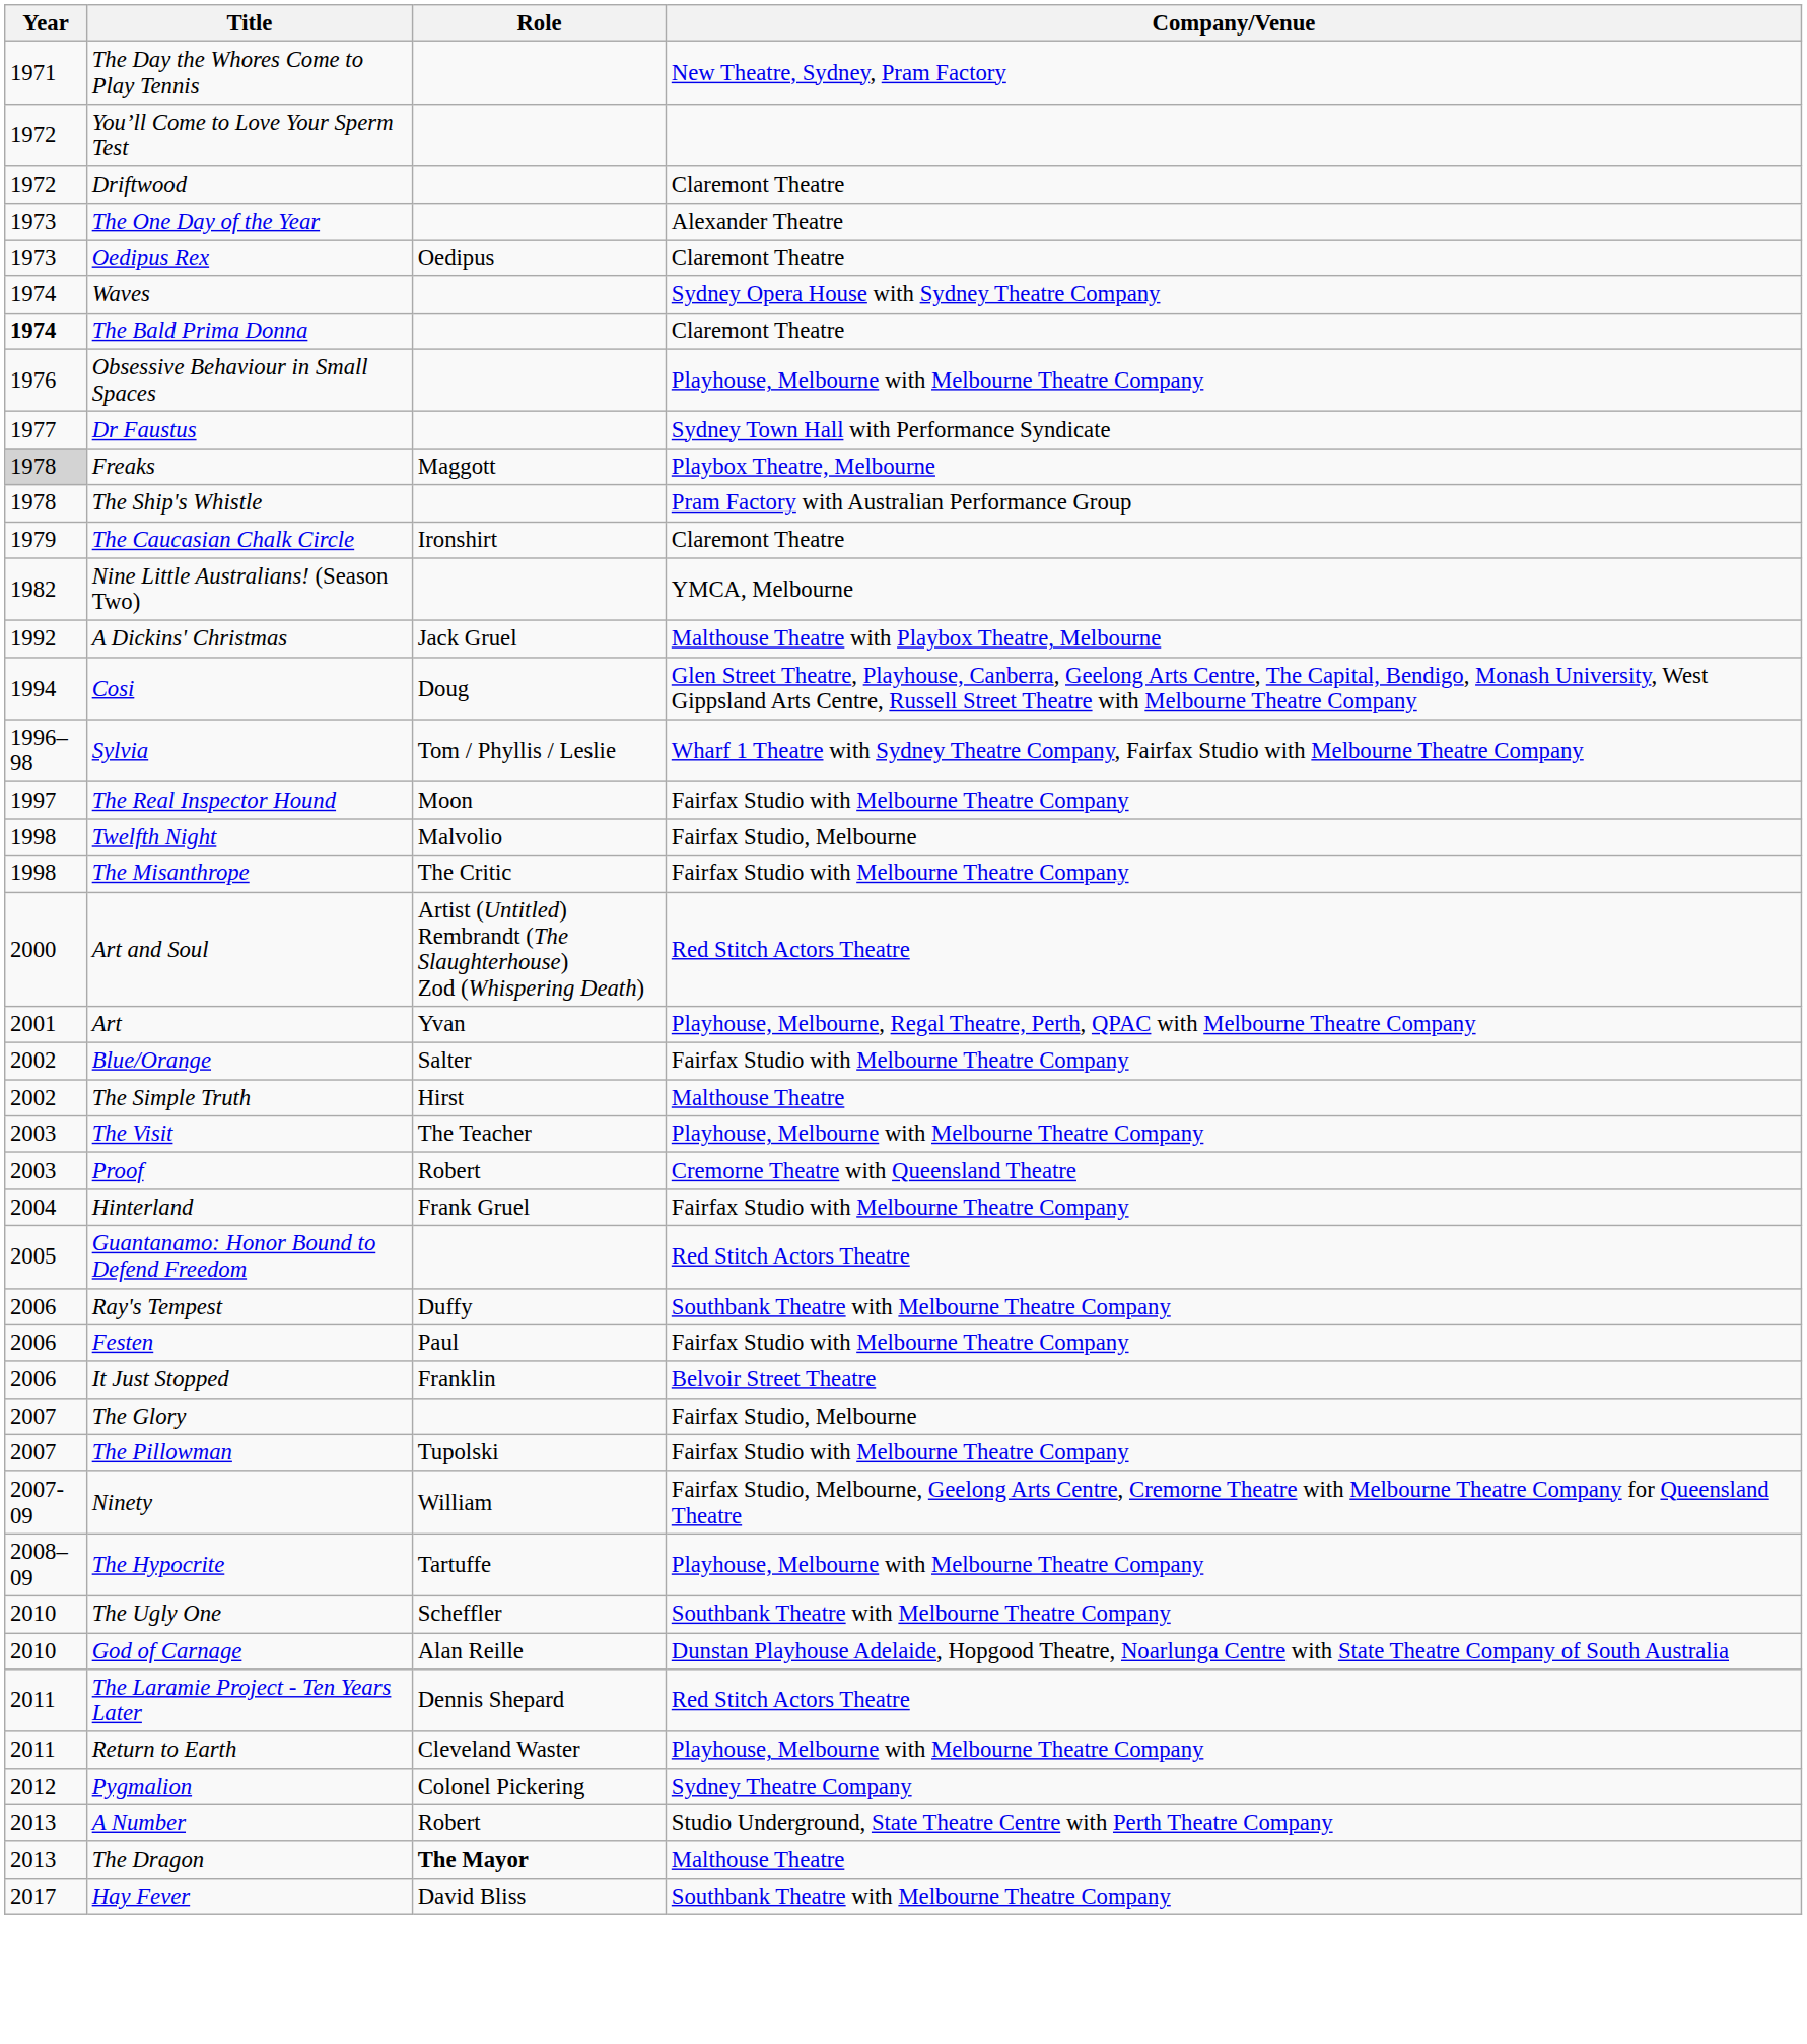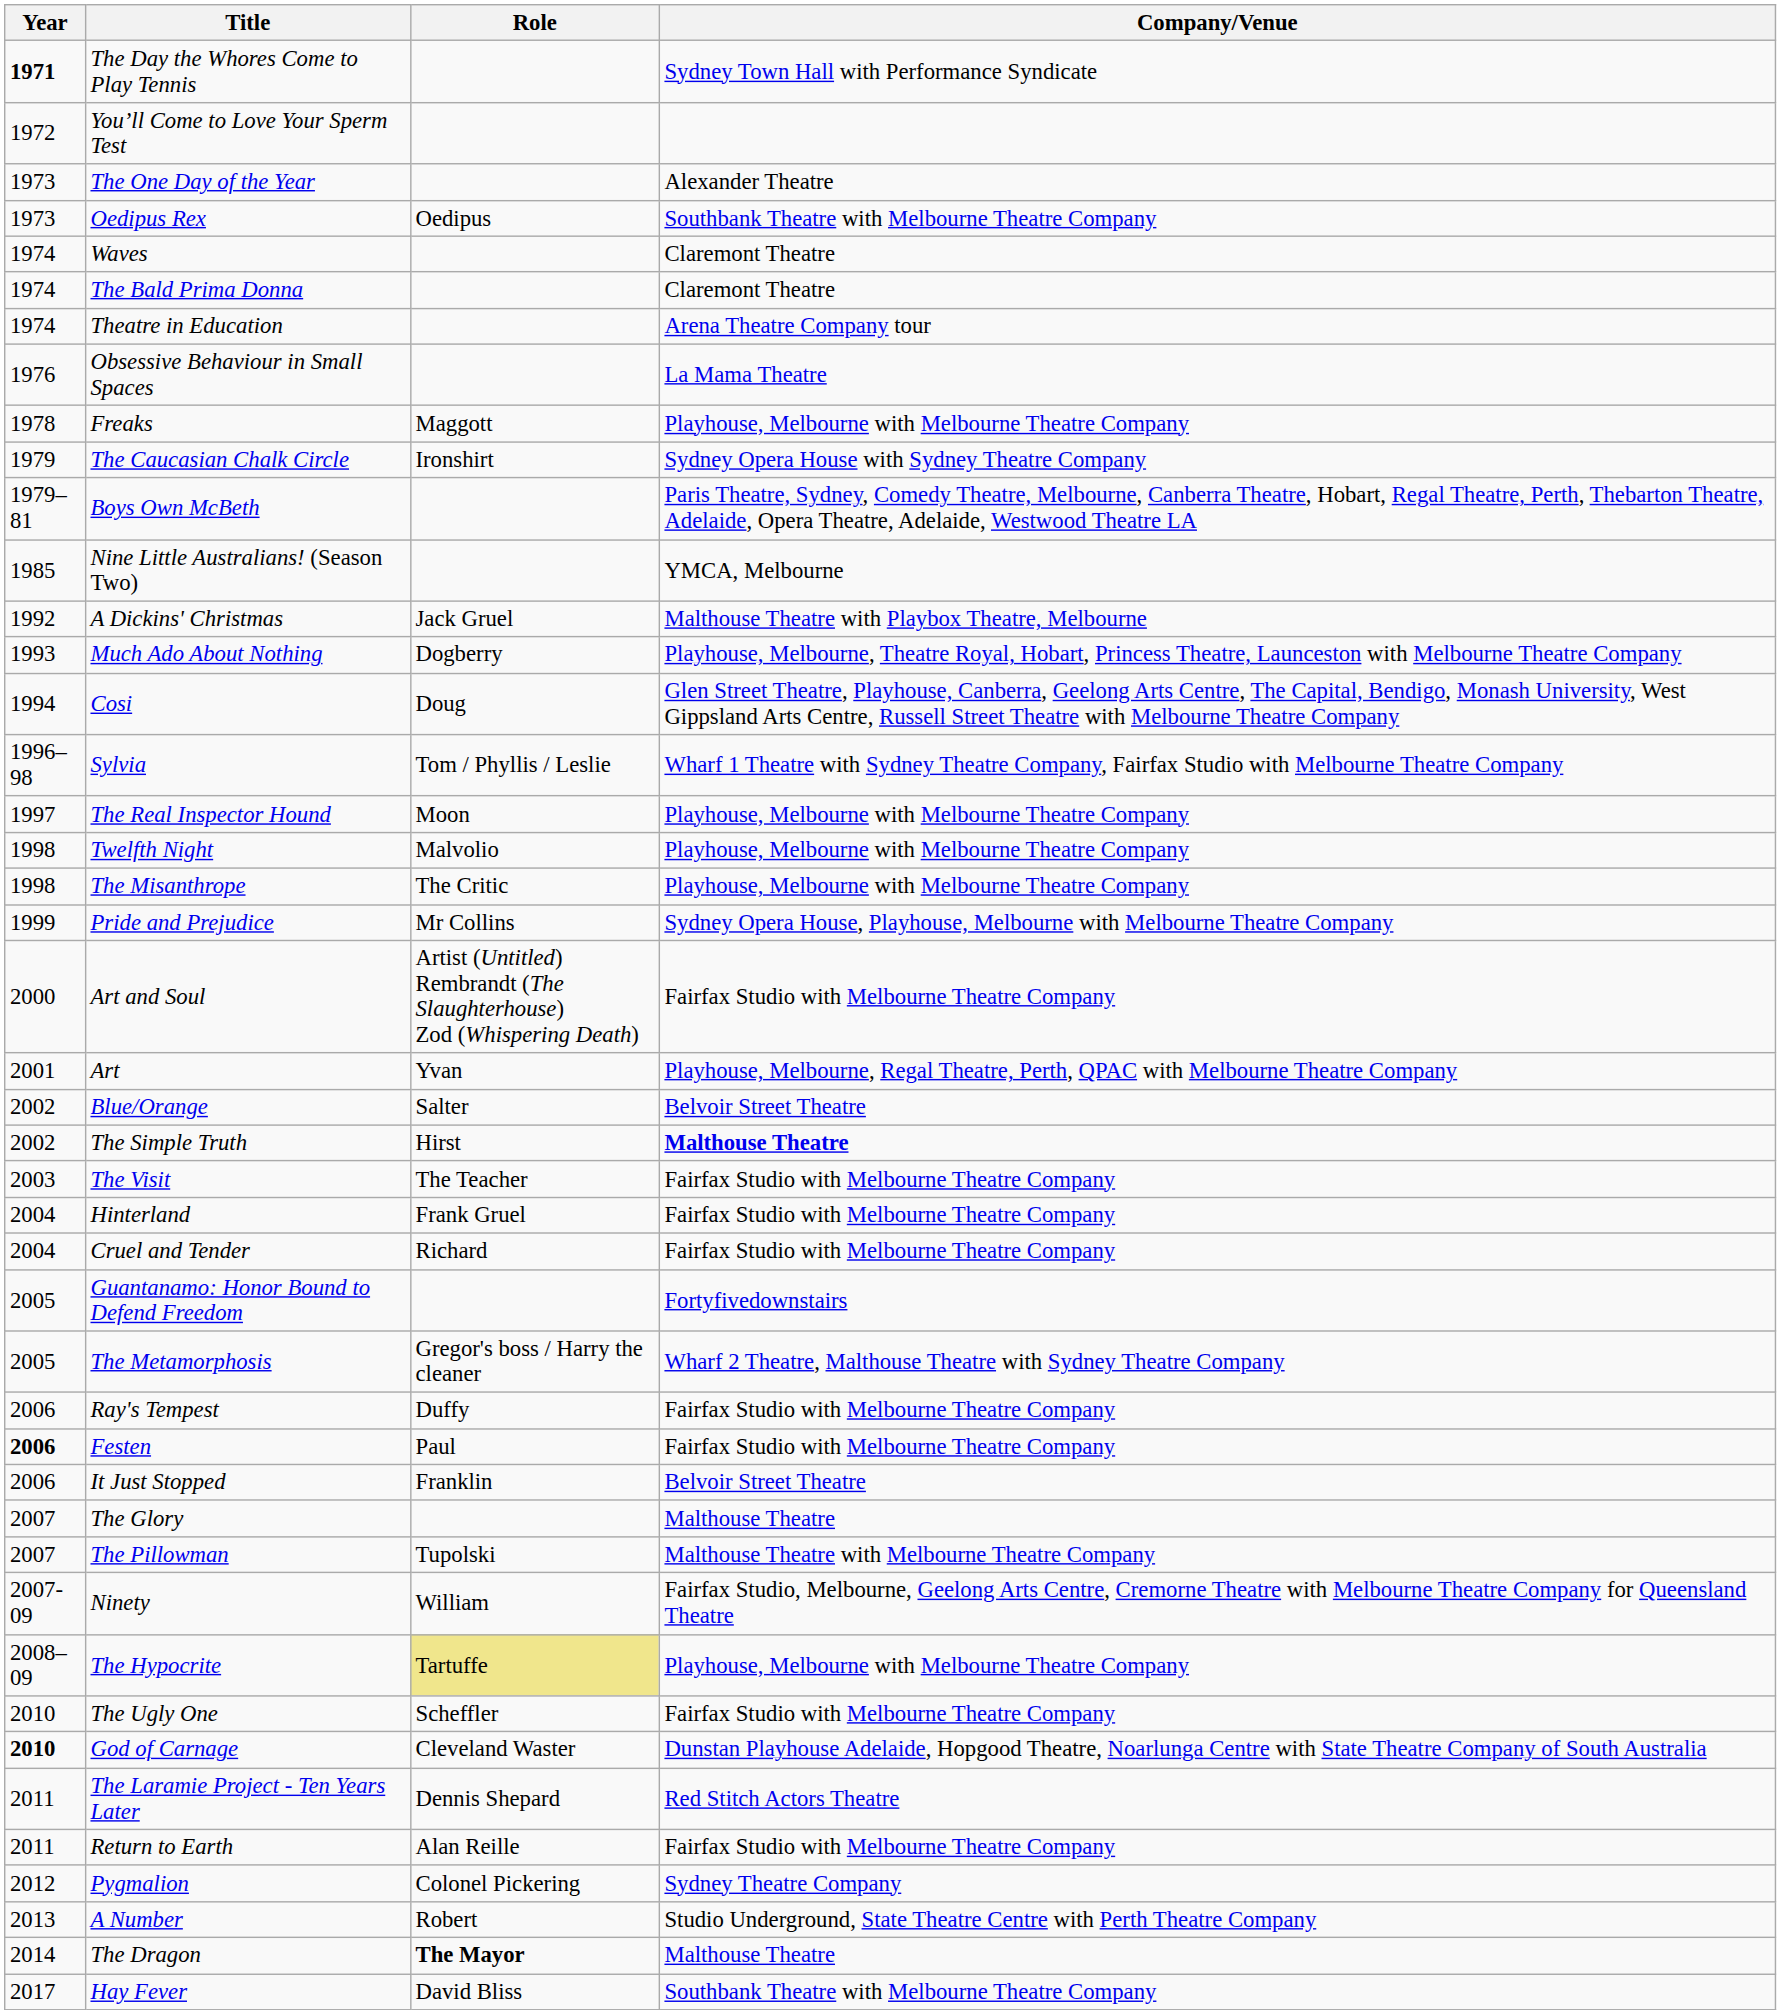 <table class="wikitable">
 <tr>
 <th>Year</th>
 <th>Title</th>
 <th>Role</th>
 <th>Company/Venue</th>
 </tr>
 <tr>
-<td>1971</td>
+<td><strong>1971</strong></td>
 <td><em>The Day the Whores Come to Play Tennis</em></td>
 <td></td>
-<td><a href='#'>New Theatre, Sydney</a>, <a href='#'>Pram Factory</a></td>
+<td><a href='#'>Sydney Town Hall</a> with Performance Syndicate</td>
 </tr>
 <tr>
 <td>1972</td>
 <td><em>You’ll Come to Love Your Sperm Test</em></td>
 <td></td>
 <td></td>
-</tr>
-<tr>
-<td>1972</td>
-<td><em>Driftwood</em></td>
-<td></td>
-<td>Claremont Theatre</td>
 </tr>
 <tr>
 <td>1973</td>
 <td><em><a href='#'>The One Day of the Year</a></em></td>
 <td></td>
 <td>Alexander Theatre</td>
 </tr>
 <tr>
 <td>1973</td>
 <td><em><a href='#'>Oedipus Rex</a></em></td>
 <td>Oedipus</td>
-<td>Claremont Theatre</td>
+<td><a href='#'>Southbank Theatre</a> with <a href='#'>Melbourne Theatre Company</a></td>
 </tr>
 <tr>
 <td>1974</td>
 <td><em>Waves</em></td>
 <td></td>
-<td><a href='#'>Sydney Opera House</a> with <a href='#'>Sydney Theatre Company</a></td>
+<td>Claremont Theatre</td>
 </tr>
 <tr>
-<td><strong>1974</strong></td>
+<td>1974</td>
 <td><em><a href='#'>The Bald Prima Donna</a></em></td>
 <td></td>
 <td>Claremont Theatre</td>
 </tr>
 <tr>
+<td>1974</td>
+<td><em>Theatre in Education</em></td>
+<td></td>
+<td><a href='#'>Arena Theatre Company</a> tour</td>
+</tr>
+<tr>
 <td>1976</td>
 <td><em>Obsessive Behaviour in Small Spaces</em></td>
 <td></td>
-<td><a href='#'>Playhouse, Melbourne</a> with <a href='#'>Melbourne Theatre Company</a></td>
-</tr>
-<tr>
-<td>1977</td>
-<td><em><a href='#'>Dr Faustus</a></em></td>
-<td></td>
-<td><a href='#'>Sydney Town Hall</a> with Performance Syndicate</td>
-</tr>
-<tr>
-<td style="background: lightgrey;">1978</td>
-<td><em>Freaks</em></td>
-<td>Maggott</td>
-<td><a href='#'>Playbox Theatre, Melbourne</a></td>
+<td><a href='#'>La Mama Theatre</a></td>
 </tr>
 <tr>
 <td>1978</td>
-<td><em>The Ship's Whistle</em></td>
-<td></td>
-<td><a href='#'>Pram Factory</a> with Australian Performance Group</td>
+<td><em>Freaks</em></td>
+<td>Maggott</td>
+<td><a href='#'>Playhouse, Melbourne</a> with <a href='#'>Melbourne Theatre Company</a></td>
 </tr>
 <tr>
 <td>1979</td>
 <td><em><a href='#'>The Caucasian Chalk Circle</a></em></td>
 <td>Ironshirt</td>
-<td>Claremont Theatre</td>
+<td><a href='#'>Sydney Opera House</a> with <a href='#'>Sydney Theatre Company</a></td>
 </tr>
 <tr>
-<td>1982</td>
+<td>1979–81</td>
+<td><em><a href='#'>Boys Own McBeth</a></em></td>
+<td></td>
+<td><a href='#'>Paris Theatre, Sydney</a>, <a href='#'>Comedy Theatre, Melbourne</a>, <a href='#'>Canberra Theatre</a>, Hobart, <a href='#'>Regal Theatre, Perth</a>, <a href='#'>Thebarton Theatre, Adelaide</a>, Opera Theatre, Adelaide, <a href='#'>Westwood Theatre LA</a></td>
+</tr>
+<tr>
+<td>1985</td>
 <td><em>Nine Little Australians!</em> (Season Two)</td>
 <td></td>
 <td>YMCA, Melbourne</td>
 </tr>
 <tr>
 <td>1992</td>
 <td><em>A Dickins' Christmas</em></td>
 <td>Jack Gruel</td>
 <td><a href='#'>Malthouse Theatre</a> with <a href='#'>Playbox Theatre, Melbourne</a></td>
+</tr>
+<tr>
+<td>1993</td>
+<td><em><a href='#'>Much Ado About Nothing</a></em></td>
+<td>Dogberry</td>
+<td><a href='#'>Playhouse, Melbourne</a>, <a href='#'>Theatre Royal, Hobart</a>, <a href='#'>Princess Theatre, Launceston</a> with <a href='#'>Melbourne Theatre Company</a></td>
 </tr>
 <tr>
 <td>1994</td>
 <td><em><a href='#'>Cosi</a></em></td>
 <td>Doug</td>
 <td><a href='#'>Glen Street Theatre</a>, <a href='#'>Playhouse, Canberra</a>, <a href='#'>Geelong Arts Centre</a>, <a href='#'>The Capital, Bendigo</a>, <a href='#'>Monash University</a>, West Gippsland Arts Centre, <a href='#'>Russell Street Theatre</a> with <a href='#'>Melbourne Theatre Company</a></td>
 </tr>
 <tr>
 <td>1996–98</td>
 <td><em><a href='#'>Sylvia</a></em></td>
 <td>Tom / Phyllis / Leslie</td>
 <td><a href='#'>Wharf 1 Theatre</a> with <a href='#'>Sydney Theatre Company</a>, Fairfax Studio with <a href='#'>Melbourne Theatre Company</a></td>
 </tr>
 <tr>
 <td>1997</td>
 <td><em><a href='#'>The Real Inspector Hound</a></em></td>
 <td>Moon</td>
-<td>Fairfax Studio with <a href='#'>Melbourne Theatre Company</a></td>
+<td><a href='#'>Playhouse, Melbourne</a> with <a href='#'>Melbourne Theatre Company</a></td>
 </tr>
 <tr>
 <td>1998</td>
 <td><em> <a href='#'>Twelfth Night</a></em></td>
 <td>Malvolio</td>
-<td>Fairfax Studio, Melbourne</td>
+<td><a href='#'>Playhouse, Melbourne</a> with <a href='#'>Melbourne Theatre Company</a></td>
 </tr>
 <tr>
 <td>1998</td>
 <td><em><a href='#'>The Misanthrope</a></em></td>
 <td>The Critic</td>
-<td>Fairfax Studio with <a href='#'>Melbourne Theatre Company</a></td>
+<td><a href='#'>Playhouse, Melbourne</a> with <a href='#'>Melbourne Theatre Company</a></td>
+</tr>
+<tr>
+<td>1999</td>
+<td><em><a href='#'>Pride and Prejudice</a></em></td>
+<td>Mr Collins</td>
+<td><a href='#'>Sydney Opera House</a>, <a href='#'>Playhouse, Melbourne</a> with <a href='#'>Melbourne Theatre Company</a></td>
 </tr>
 <tr>
 <td>2000</td>
 <td><em>Art and Soul</em></td>
 <td>Artist (<em>Untitled</em>)<br> Rembrandt (<em>The Slaughterhouse</em>)<br> Zod (<em>Whispering Death</em>)</td>
-<td><a href='#'>Red Stitch Actors Theatre</a></td>
+<td>Fairfax Studio with <a href='#'>Melbourne Theatre Company</a></td>
 </tr>
 <tr>
 <td>2001</td>
 <td><em>Art</em></td>
 <td>Yvan</td>
 <td><a href='#'>Playhouse, Melbourne</a>, <a href='#'>Regal Theatre, Perth</a>, <a href='#'>QPAC</a> with <a href='#'>Melbourne Theatre Company</a></td>
 </tr>
 <tr>
 <td>2002</td>
 <td><em><a href='#'>Blue/Orange</a></em></td>
 <td>Salter</td>
-<td>Fairfax Studio with <a href='#'>Melbourne Theatre Company</a></td>
+<td><a href='#'>Belvoir Street Theatre</a></td>
 </tr>
 <tr>
 <td>2002</td>
 <td><em>The Simple Truth</em></td>
 <td>Hirst</td>
-<td><a href='#'>Malthouse Theatre</a></td>
+<td><strong><a href='#'>Malthouse Theatre</a></strong></td>
 </tr>
 <tr>
 <td>2003</td>
 <td><em><a href='#'>The Visit</a></em></td>
 <td>The Teacher</td>
-<td><a href='#'>Playhouse, Melbourne</a> with <a href='#'>Melbourne Theatre Company</a></td>
-</tr>
-<tr>
-<td>2003</td>
-<td><em><a href='#'>Proof</a></em></td>
-<td>Robert</td>
-<td><a href='#'>Cremorne Theatre</a> with <a href='#'>Queensland Theatre</a></td>
+<td>Fairfax Studio with <a href='#'>Melbourne Theatre Company</a></td>
 </tr>
 <tr>
 <td>2004</td>
 <td><em>Hinterland</em></td>
 <td>Frank Gruel</td>
 <td>Fairfax Studio with <a href='#'>Melbourne Theatre Company</a></td>
 </tr>
 <tr>
+<td>2004</td>
+<td><em>Cruel and Tender</em></td>
+<td>Richard</td>
+<td>Fairfax Studio with <a href='#'>Melbourne Theatre Company</a></td>
+</tr>
+<tr>
 <td>2005</td>
 <td><em><a href='#'>Guantanamo: Honor Bound to Defend Freedom</a></em></td>
 <td></td>
-<td><a href='#'>Red Stitch Actors Theatre</a></td>
+<td><a href='#'>Fortyfivedownstairs</a></td>
+</tr>
+<tr>
+<td>2005</td>
+<td><em><a href='#'>The Metamorphosis</a></em></td>
+<td>Gregor's boss / Harry the cleaner</td>
+<td><a href='#'>Wharf 2 Theatre</a>, <a href='#'>Malthouse Theatre</a> with <a href='#'>Sydney Theatre Company</a></td>
 </tr>
 <tr>
 <td>2006</td>
 <td><em>Ray's Tempest</em></td>
 <td>Duffy</td>
-<td><a href='#'>Southbank Theatre</a> with <a href='#'>Melbourne Theatre Company</a></td>
+<td>Fairfax Studio with <a href='#'>Melbourne Theatre Company</a></td>
 </tr>
 <tr>
-<td>2006</td>
+<td><strong>2006</strong></td>
 <td><em><a href='#'>Festen</a></em></td>
 <td>Paul</td>
 <td>Fairfax Studio with <a href='#'>Melbourne Theatre Company</a></td>
 </tr>
 <tr>
 <td>2006</td>
 <td><em>It Just Stopped</em></td>
 <td>Franklin</td>
 <td><a href='#'>Belvoir Street Theatre</a></td>
 </tr>
 <tr>
 <td>2007</td>
 <td><em>The Glory</em></td>
 <td></td>
-<td>Fairfax Studio, Melbourne</td>
+<td><a href='#'>Malthouse Theatre</a></td>
 </tr>
 <tr>
 <td>2007</td>
 <td><em><a href='#'>The Pillowman</a></em></td>
 <td>Tupolski</td>
-<td>Fairfax Studio with <a href='#'>Melbourne Theatre Company</a></td>
+<td><a href='#'>Malthouse Theatre</a> with <a href='#'>Melbourne Theatre Company</a></td>
 </tr>
 <tr>
 <td>2007-09</td>
 <td><em>Ninety</em></td>
 <td>William</td>
 <td>Fairfax Studio, Melbourne, <a href='#'>Geelong Arts Centre</a>, <a href='#'>Cremorne Theatre</a> with <a href='#'>Melbourne Theatre Company</a> for <a href='#'>Queensland Theatre</a></td>
 </tr>
 <tr>
 <td>2008–09</td>
 <td><em><a href='#'>The Hypocrite</a></em></td>
-<td>Tartuffe</td>
+<td style="background: khaki;">Tartuffe</td>
 <td><a href='#'>Playhouse, Melbourne</a> with <a href='#'>Melbourne Theatre Company</a></td>
 </tr>
 <tr>
 <td>2010</td>
 <td><em>The Ugly One</em></td>
 <td>Scheffler</td>
-<td><a href='#'>Southbank Theatre</a> with <a href='#'>Melbourne Theatre Company</a></td>
+<td>Fairfax Studio with <a href='#'>Melbourne Theatre Company</a></td>
 </tr>
 <tr>
-<td>2010</td>
+<td><strong>2010</strong></td>
 <td><em><a href='#'>God of Carnage</a></em></td>
-<td>Alan Reille</td>
+<td>Cleveland Waster</td>
 <td><a href='#'>Dunstan Playhouse Adelaide</a>, Hopgood Theatre, <a href='#'>Noarlunga Centre</a> with <a href='#'>State Theatre Company of South Australia</a></td>
 </tr>
 <tr>
 <td>2011</td>
 <td><em><a href='#'>The Laramie Project - Ten Years Later</a></em></td>
 <td>Dennis Shepard</td>
 <td><a href='#'>Red Stitch Actors Theatre</a></td>
 </tr>
 <tr>
 <td>2011</td>
 <td><em>Return to Earth</em></td>
-<td>Cleveland Waster</td>
-<td><a href='#'>Playhouse, Melbourne</a> with <a href='#'>Melbourne Theatre Company</a></td>
+<td>Alan Reille</td>
+<td>Fairfax Studio with <a href='#'>Melbourne Theatre Company</a></td>
 </tr>
 <tr>
 <td>2012</td>
 <td><em><a href='#'>Pygmalion</a></em></td>
 <td>Colonel Pickering</td>
 <td><a href='#'>Sydney Theatre Company</a></td>
 </tr>
 <tr>
 <td>2013</td>
 <td><em><a href='#'>A Number</a></em> </td>
 <td>Robert</td>
 <td>Studio Underground, <a href='#'>State Theatre Centre</a> with <a href='#'>Perth Theatre Company</a></td>
 </tr>
 <tr>
-<td>2013</td>
+<td>2014</td>
 <td><em>The Dragon</em></td>
 <td><strong>The Mayor</strong></td>
 <td><a href='#'>Malthouse Theatre</a></td>
 </tr>
 <tr>
 <td>2017</td>
 <td><em><a href='#'>Hay Fever</a></em></td>
 <td>David Bliss</td>
 <td><a href='#'>Southbank Theatre</a> with <a href='#'>Melbourne Theatre Company</a></td>
 </tr>
 </table>
